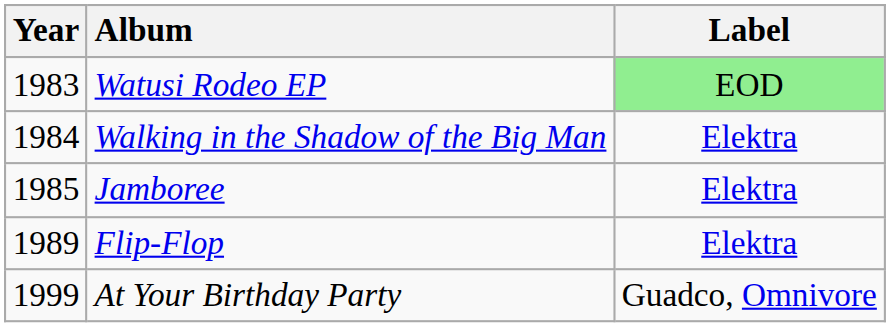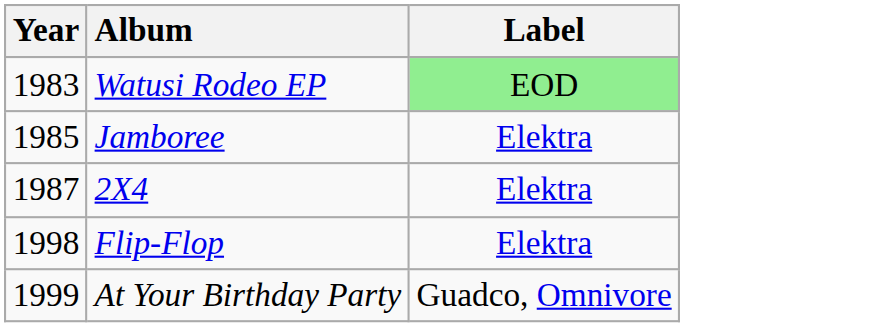 <table class="wikitable">
 <tr>
 <th style="text-align:left;">Year</th>
 <th style="text-align:left;">Album</th>
 <th style="text-align:center;">Label</th>
 </tr>
 <tr>
 <td style="text-align:left;">1983</td>
 <td style="text-align:left;"><em><a href='#'>Watusi Rodeo EP</a></em></td>
 <td style="background: lightgreen; text-align:center;">EOD</td>
 </tr>
 <tr>
-<td style="text-align:left;">1984</td>
-<td style="text-align:left;"><em><a href='#'>Walking in the Shadow of the Big Man</a></em></td>
-<td style="text-align:center;"><a href='#'>Elektra</a></td>
-</tr>
-<tr>
 <td style="text-align:left;">1985</td>
 <td style="text-align:left;"><em><a href='#'>Jamboree</a></em></td>
 <td style="text-align:center;"><a href='#'>Elektra</a></td>
 </tr>
 <tr>
-<td style="text-align:left;">1989</td>
+<td style="text-align:left;">1987</td>
+<td style="text-align:left;"><em><a href='#'>2X4</a></em></td>
+<td style="text-align:center;"><a href='#'>Elektra</a></td>
+</tr>
+<tr>
+<td style="text-align:left;">1998</td>
 <td style="text-align:left;"><em><a href='#'>Flip-Flop</a></em></td>
 <td style="text-align:center;"><a href='#'>Elektra</a></td>
 </tr>
 <tr>
 <td style="text-align:left;">1999</td>
 <td style="text-align:left;"><em>At Your Birthday Party</em></td>
 <td style="text-align:center;">Guadco, <a href='#'>Omnivore</a></td>
 </tr>
 </table>
